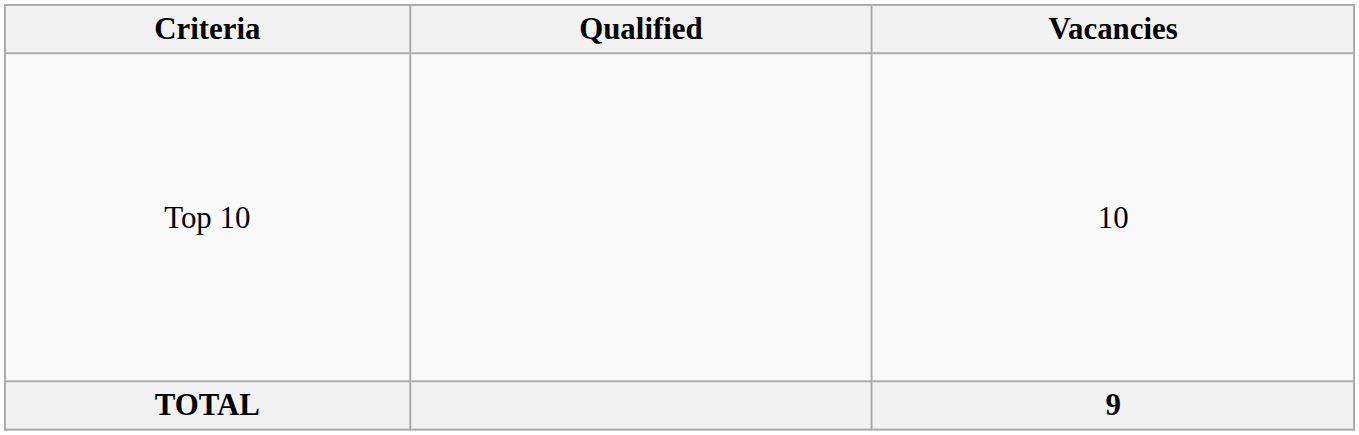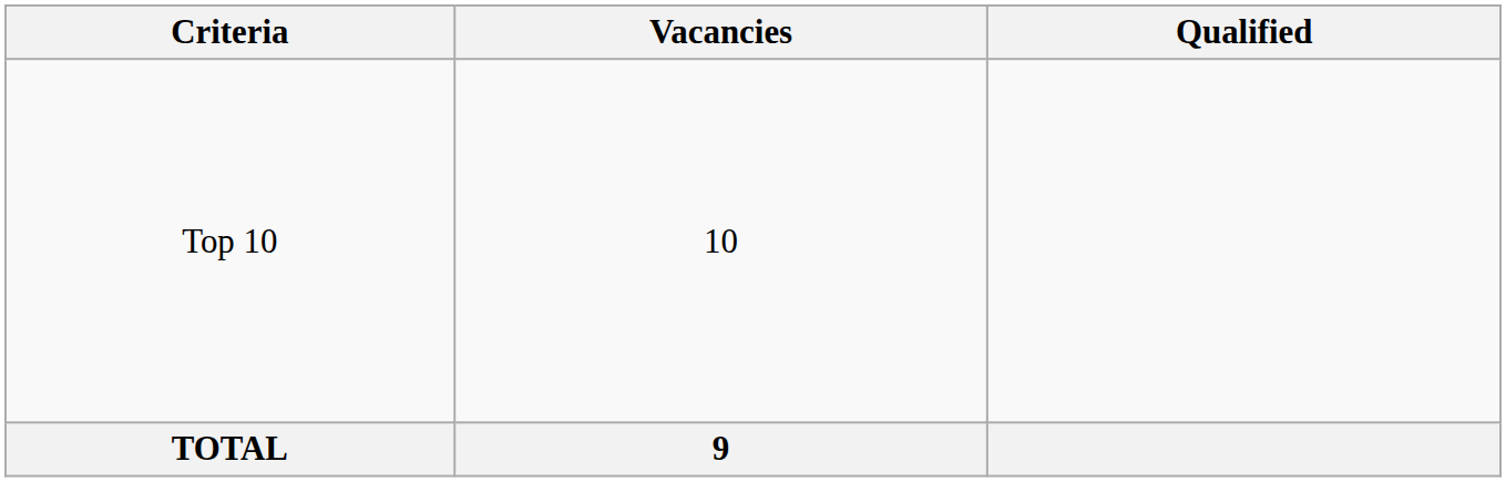 <table class = "wikitable" width=700>
 <tr>
 <th>Criteria</th>
+<th>Vacancies</th>
 <th>Qualified</th>
-<th>Vacancies</th>
 </tr>
 <tr>
 <td align="center">Top 10</td>
+<td align="center">10</td>
 <td><br><br><br><br><br><br><br><br><br><s></s></td>
-<td align="center">10</td>
 </tr>
 <tr>
 <th>TOTAL</th>
+<th>9</th>
 <th></th>
-<th>9</th>
 </tr>
 </table>
